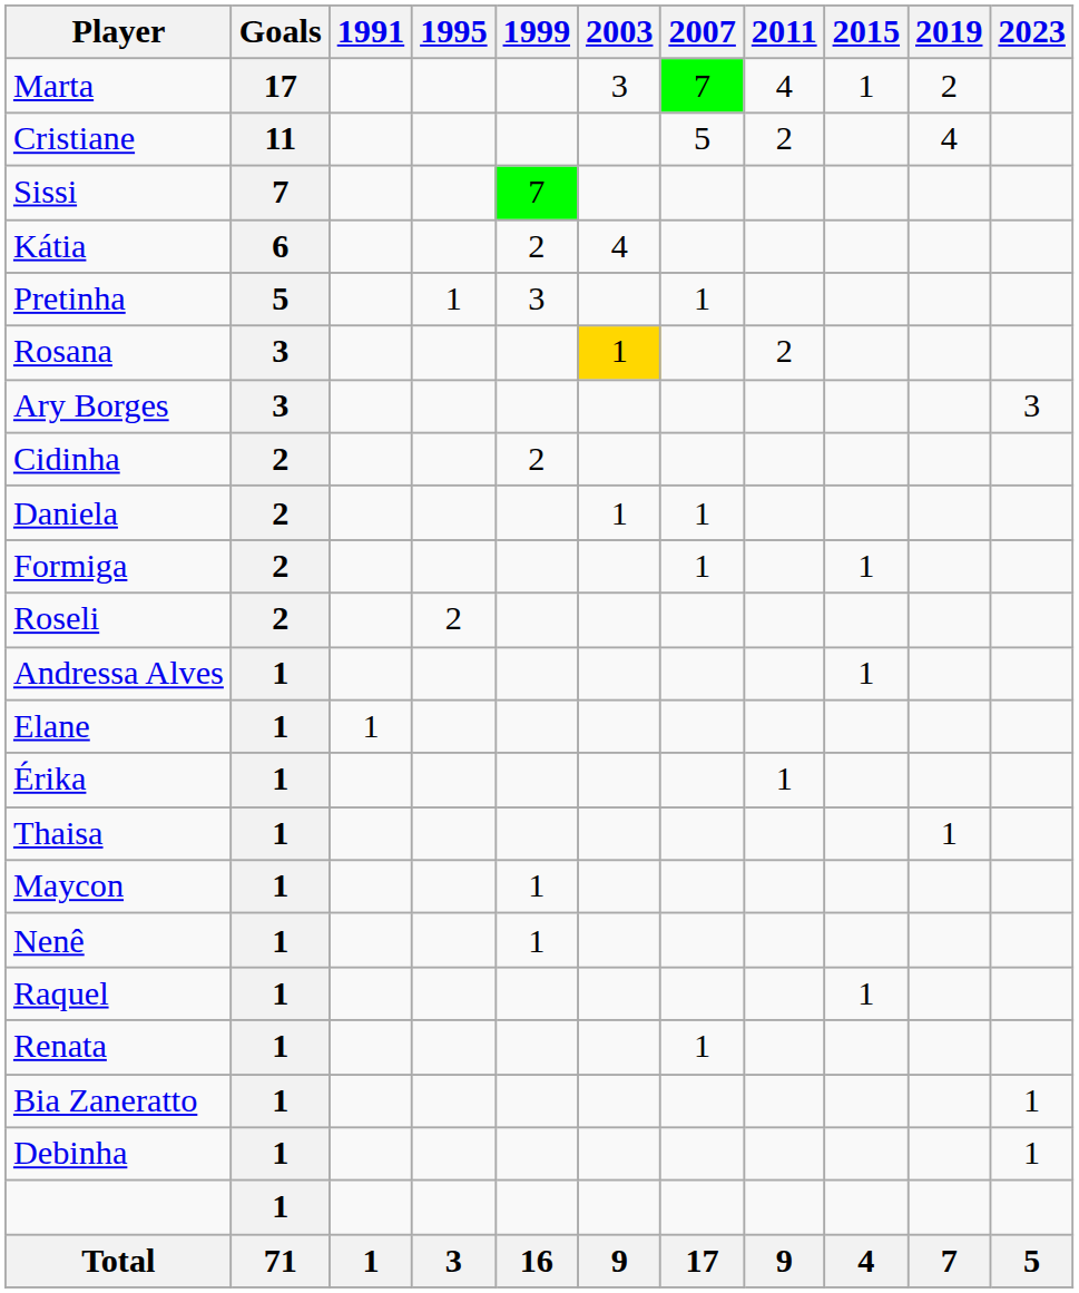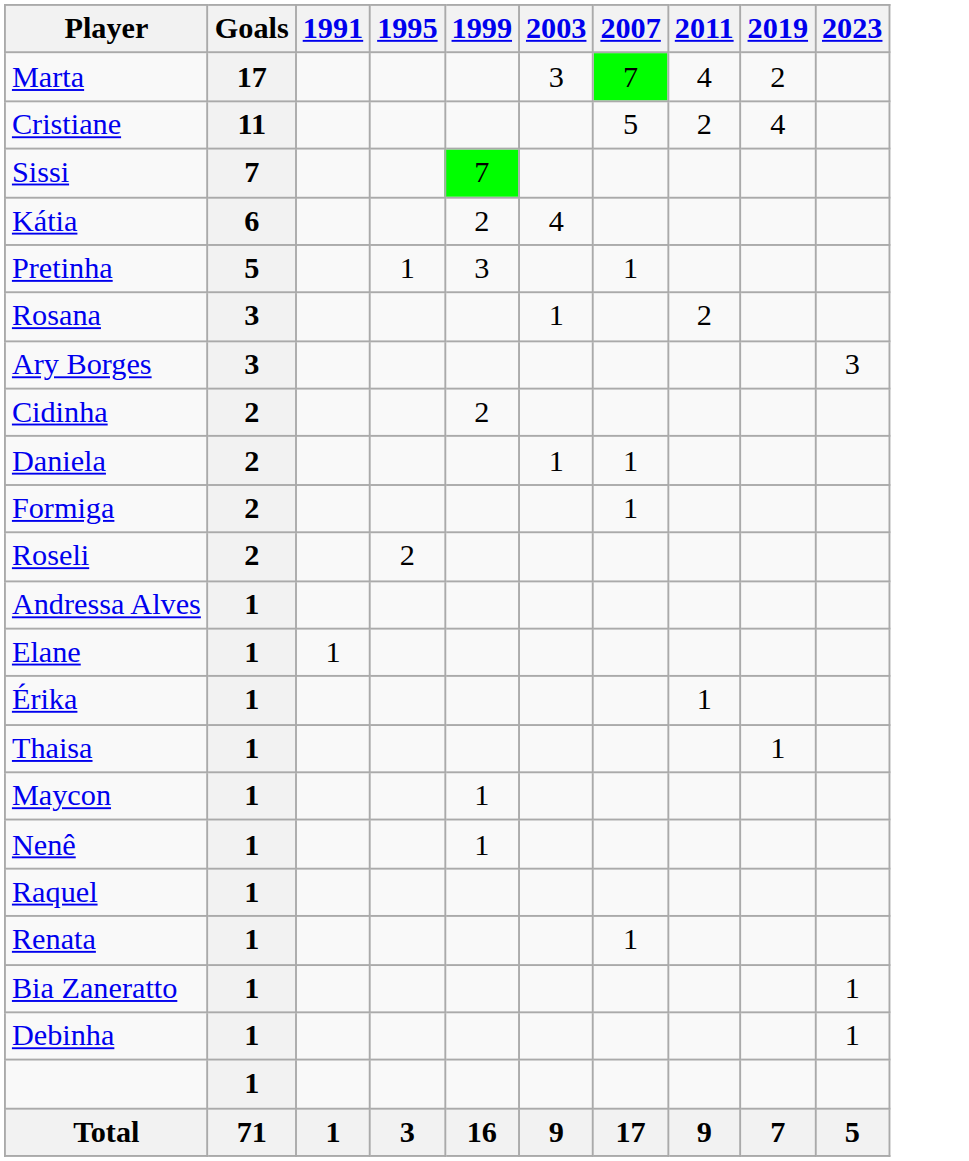 <table class="wikitable sortable" style="text-align:center;">
 <tr>
 <th>Player</th>
 <th>Goals</th>
 <th><a href='#'>1991</a></th>
 <th><a href='#'>1995</a></th>
 <th><a href='#'>1999</a></th>
 <th><a href='#'>2003</a></th>
 <th><a href='#'>2007</a></th>
 <th><a href='#'>2011</a></th>
-<th><a href='#'>2015</a></th>
 <th><a href='#'>2019</a></th>
 <th><a href='#'>2023</a></th>
 </tr>
 <tr>
 <td align="left"><a href='#'>Marta</a></td>
 <th>17</th>
 <td></td>
 <td></td>
 <td></td>
 <td>3</td>
 <td style="background:#00FF00">7</td>
 <td>4</td>
-<td>1</td>
 <td>2</td>
 <td></td>
 </tr>
 <tr>
 <td align="left"><a href='#'>Cristiane</a></td>
 <th>11</th>
 <td></td>
 <td></td>
 <td></td>
 <td></td>
 <td>5</td>
 <td>2</td>
-<td></td>
 <td>4</td>
 <td></td>
 </tr>
 <tr>
 <td align="left"><a href='#'>Sissi</a></td>
 <th>7</th>
 <td></td>
 <td></td>
 <td style="background:#00FF00">7</td>
-<td></td>
 <td></td>
 <td></td>
 <td></td>
 <td></td>
 <td></td>
 </tr>
 <tr>
 <td align="left"><a href='#'>Kátia</a></td>
 <th>6</th>
 <td></td>
 <td></td>
 <td>2</td>
 <td>4</td>
 <td></td>
 <td></td>
 <td></td>
 <td></td>
-<td></td>
 </tr>
 <tr>
 <td align="left"><a href='#'>Pretinha</a></td>
 <th>5</th>
 <td></td>
 <td>1</td>
 <td>3</td>
 <td></td>
 <td>1</td>
 <td></td>
 <td></td>
 <td></td>
-<td></td>
 </tr>
 <tr>
 <td align="left"><a href='#'>Rosana</a></td>
 <th>3</th>
 <td></td>
 <td></td>
 <td></td>
-<td style="background: gold;">1</td>
+<td>1</td>
 <td></td>
 <td>2</td>
-<td></td>
 <td></td>
 <td></td>
 </tr>
 <tr>
 <td align="left"><a href='#'>Ary Borges</a></td>
 <th>3</th>
-<td></td>
 <td></td>
 <td></td>
 <td></td>
 <td></td>
 <td></td>
 <td></td>
 <td></td>
 <td>3</td>
 </tr>
 <tr>
 <td align="left"><a href='#'>Cidinha</a></td>
 <th>2</th>
 <td></td>
 <td></td>
 <td>2</td>
 <td></td>
 <td></td>
 <td></td>
 <td></td>
 <td></td>
-<td></td>
 </tr>
 <tr>
 <td align="left"><a href='#'>Daniela</a></td>
 <th>2</th>
 <td></td>
 <td></td>
 <td></td>
 <td>1</td>
 <td>1</td>
-<td></td>
 <td></td>
 <td></td>
 <td></td>
 </tr>
 <tr>
 <td align="left"><a href='#'>Formiga</a></td>
 <th>2</th>
 <td></td>
 <td></td>
 <td></td>
 <td></td>
 <td>1</td>
 <td></td>
-<td>1</td>
 <td></td>
 <td></td>
 </tr>
 <tr>
 <td align="left"><a href='#'>Roseli</a></td>
 <th>2</th>
 <td></td>
 <td>2</td>
-<td></td>
 <td></td>
 <td></td>
 <td></td>
 <td></td>
 <td></td>
 <td></td>
 </tr>
 <tr>
 <td align="left"><a href='#'>Andressa Alves</a></td>
 <th>1</th>
 <td></td>
 <td></td>
 <td></td>
 <td></td>
 <td></td>
 <td></td>
-<td>1</td>
 <td></td>
 <td></td>
 </tr>
 <tr>
 <td align="left"><a href='#'>Elane</a></td>
 <th>1</th>
 <td>1</td>
-<td></td>
 <td></td>
 <td></td>
 <td></td>
 <td></td>
 <td></td>
 <td></td>
 <td></td>
 </tr>
 <tr>
 <td align="left"><a href='#'>Érika</a></td>
 <th>1</th>
 <td></td>
 <td></td>
 <td></td>
 <td></td>
 <td></td>
 <td>1</td>
 <td></td>
 <td></td>
-<td></td>
 </tr>
 <tr>
 <td align="left"><a href='#'>Thaisa</a></td>
 <th>1</th>
-<td></td>
 <td></td>
 <td></td>
 <td></td>
 <td></td>
 <td></td>
 <td></td>
 <td>1</td>
 <td></td>
 </tr>
 <tr>
 <td align="left"><a href='#'>Maycon</a></td>
 <th>1</th>
 <td></td>
 <td></td>
 <td>1</td>
 <td></td>
 <td></td>
 <td></td>
 <td></td>
 <td></td>
-<td></td>
 </tr>
 <tr>
 <td align="left"><a href='#'>Nenê</a></td>
 <th>1</th>
 <td></td>
 <td></td>
 <td>1</td>
-<td></td>
 <td></td>
 <td></td>
 <td></td>
 <td></td>
 <td></td>
 </tr>
 <tr>
 <td align="left"><a href='#'>Raquel</a></td>
 <th>1</th>
 <td></td>
 <td></td>
 <td></td>
 <td></td>
 <td></td>
 <td></td>
-<td>1</td>
 <td></td>
 <td></td>
 </tr>
 <tr>
 <td align="left"><a href='#'>Renata</a></td>
 <th>1</th>
 <td></td>
 <td></td>
 <td></td>
 <td></td>
 <td>1</td>
 <td></td>
 <td></td>
 <td></td>
-<td></td>
 </tr>
 <tr>
 <td align="left"><a href='#'>Bia Zaneratto</a></td>
 <th>1</th>
-<td></td>
 <td></td>
 <td></td>
 <td></td>
 <td></td>
 <td></td>
 <td></td>
 <td></td>
 <td>1</td>
 </tr>
 <tr>
 <td align="left"><a href='#'>Debinha</a></td>
 <th>1</th>
-<td></td>
 <td></td>
 <td></td>
 <td></td>
 <td></td>
 <td></td>
 <td></td>
 <td></td>
 <td>1</td>
 </tr>
 <tr>
 <td align="left"></td>
 <th>1</th>
 <td></td>
 <td></td>
 <td></td>
 <td></td>
 <td></td>
 <td></td>
 <td></td>
 <td></td>
-<td></td>
 </tr>
 <tr class="sortbottom">
 <th>Total</th>
 <th>71</th>
 <th>1</th>
 <th>3</th>
 <th>16</th>
 <th>9</th>
 <th>17</th>
 <th>9</th>
-<th>4</th>
 <th>7</th>
 <th>5</th>
 </tr>
 </table>
